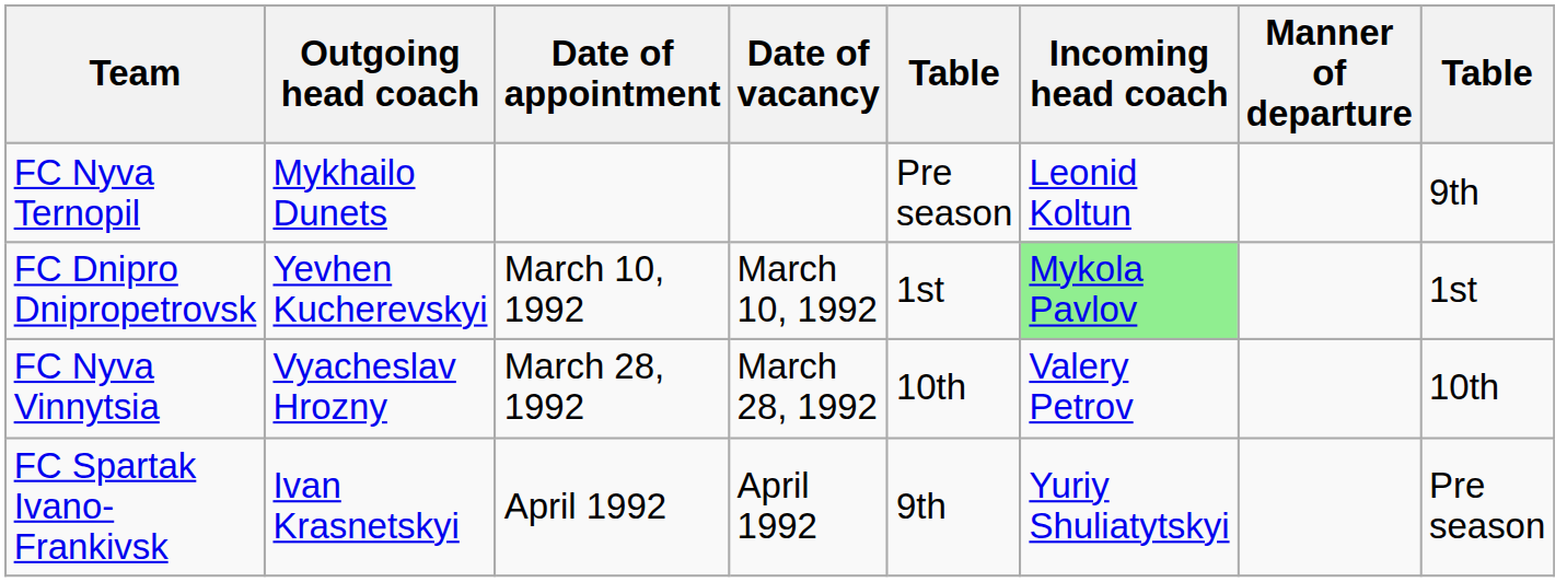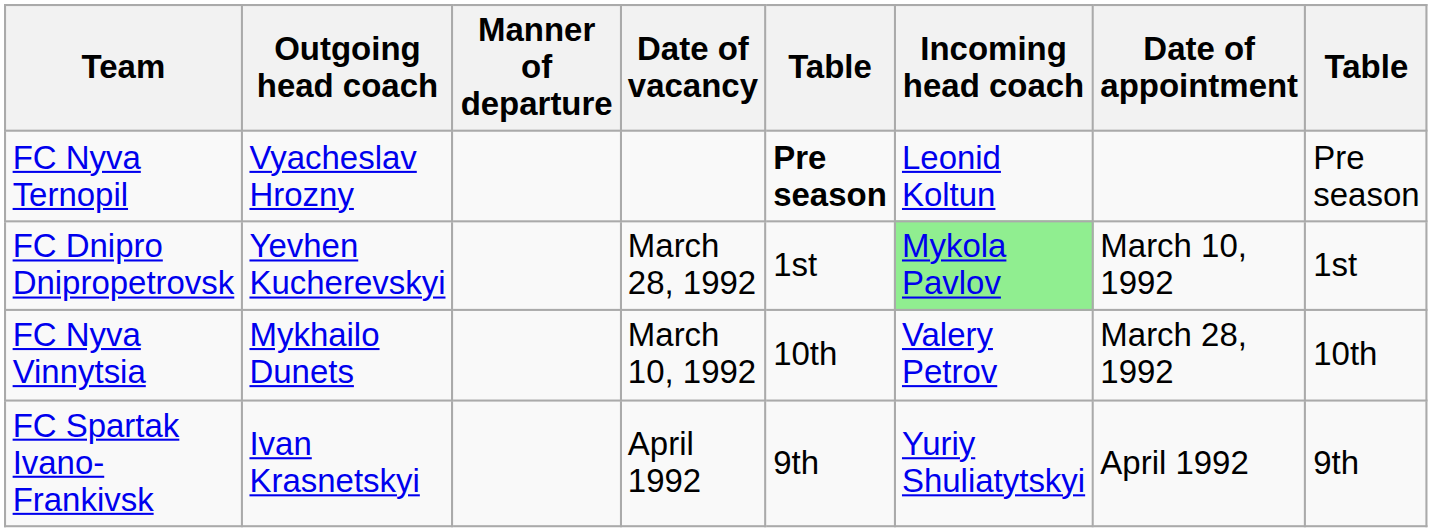 <table class="wikitable sortable">
 <tr>
 <th>Team</th>
 <th>Outgoing head coach</th>
-<th>Date of appointment</th>
+<th>Manner of departure</th>
 <th>Date of vacancy</th>
 <th>Table</th>
 <th>Incoming head coach</th>
-<th>Manner of departure</th>
+<th>Date of appointment</th>
 <th>Table</th>
 </tr>
 <tr>
 <td><a href='#'>FC Nyva Ternopil</a></td>
-<td><a href='#'>Mykhailo Dunets</a></td>
+<td><a href='#'>Vyacheslav Hrozny</a></td>
 <td></td>
 <td></td>
-<td>Pre season</td>
+<td><strong>Pre season</strong></td>
 <td><a href='#'>Leonid Koltun</a></td>
 <td></td>
-<td>9th</td>
+<td>Pre season</td>
 </tr>
 <tr>
 <td><a href='#'>FC Dnipro Dnipropetrovsk</a></td>
 <td><a href='#'>Yevhen Kucherevskyi</a></td>
-<td>March 10, 1992</td>
-<td>March 10, 1992</td>
+<td></td>
+<td>March 28, 1992</td>
 <td>1st</td>
 <td style="background: lightgreen;"><a href='#'>Mykola Pavlov</a></td>
-<td></td>
+<td>March 10, 1992</td>
 <td>1st</td>
 </tr>
 <tr>
 <td><a href='#'>FC Nyva Vinnytsia</a></td>
-<td><a href='#'>Vyacheslav Hrozny</a></td>
-<td>March 28, 1992</td>
-<td>March 28, 1992</td>
+<td><a href='#'>Mykhailo Dunets</a></td>
+<td></td>
+<td>March 10, 1992</td>
 <td>10th</td>
 <td><a href='#'>Valery Petrov</a></td>
-<td></td>
+<td>March 28, 1992</td>
 <td>10th</td>
 </tr>
 <tr>
 <td><a href='#'>FC Spartak Ivano-Frankivsk</a></td>
 <td><a href='#'>Ivan Krasnetskyi</a></td>
-<td>April 1992</td>
+<td></td>
 <td>April 1992</td>
 <td>9th</td>
 <td><a href='#'>Yuriy Shuliatytskyi</a></td>
-<td></td>
-<td>Pre season</td>
+<td>April 1992</td>
+<td>9th</td>
 </tr>
 </table>
